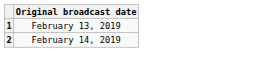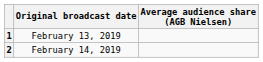 <table class="wikitable" style="text-align:center">
 <tr>
 <th></th>
 <th>Original broadcast date</th>
+<th colspan="1">Average audience share<br>(AGB Nielsen)</th>
 </tr>
 <tr>
 <th>1</th>
 <td>February 13, 2019</td>
+<td></td>
 </tr>
 <tr>
 <th>2</th>
 <td>February 14, 2019</td>
+<td></td>
 </tr>
 </table>
